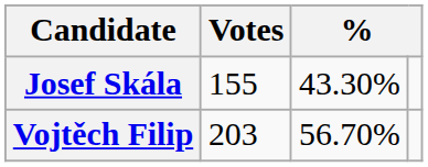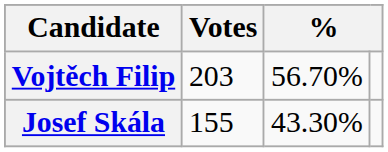 <table class="wikitable">
 <tr>
 <th>Candidate</th>
 <th>Votes</th>
 <th colspan=2>%</th>
 </tr>
 <tr>
+<th><a href='#'>Vojtěch Filip</a></th>
+<td>203</td>
+<td>56.70%</td>
+<td></td>
+</tr>
+<tr>
 <th><a href='#'>Josef Skála</a></th>
 <td>155</td>
 <td>43.30%</td>
 <td></td>
 </tr>
-<tr>
-<th><a href='#'>Vojtěch Filip</a></th>
-<td>203</td>
-<td>56.70%</td>
-<td></td>
-</tr>
 </table>
